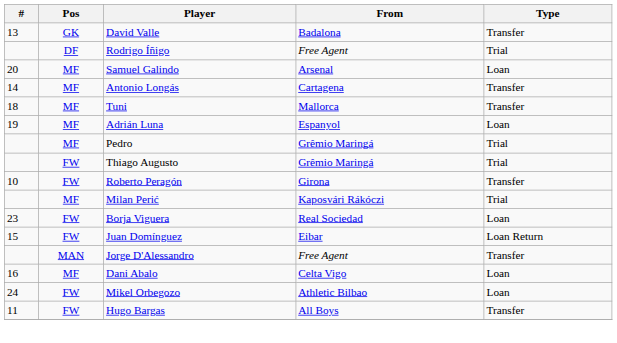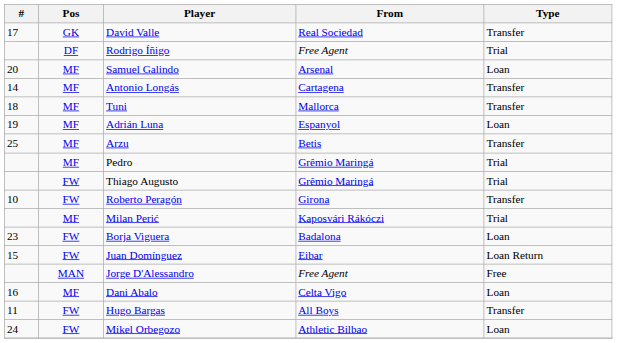 <table class="wikitable" style="width:65%; text-align:center; font-size:95%; text-align:left;">
 <tr>
 <th>#</th>
 <th>Pos</th>
 <th>Player</th>
 <th>From</th>
 <th>Type</th>
 </tr>
 <tr>
-<td>13</td>
+<td>17</td>
 <td style="text-align:center;"><a href='#'>GK</a></td>
 <td> <a href='#'>David Valle</a></td>
-<td> <a href='#'>Badalona</a></td>
+<td> <a href='#'>Real Sociedad</a></td>
 <td>Transfer</td>
 </tr>
 <tr>
 <td></td>
 <td style="text-align:center;"><a href='#'>DF</a></td>
 <td> <a href='#'>Rodrigo Íñigo</a></td>
 <td><em>Free Agent</em></td>
 <td>Trial</td>
 </tr>
 <tr>
 <td>20</td>
 <td style="text-align:center;"><a href='#'>MF</a></td>
 <td> <a href='#'>Samuel Galindo</a></td>
 <td> <a href='#'>Arsenal</a></td>
 <td>Loan</td>
 </tr>
 <tr>
 <td>14</td>
 <td style="text-align:center;"><a href='#'>MF</a></td>
 <td> <a href='#'>Antonio Longás</a></td>
 <td> <a href='#'>Cartagena</a></td>
 <td>Transfer</td>
 </tr>
 <tr>
 <td>18</td>
 <td style="text-align:center;"><a href='#'>MF</a></td>
 <td> <a href='#'>Tuni</a></td>
 <td> <a href='#'>Mallorca</a></td>
 <td>Transfer</td>
 </tr>
 <tr>
 <td>19</td>
 <td style="text-align:center;"><a href='#'>MF</a></td>
 <td> <a href='#'>Adrián Luna</a></td>
 <td> <a href='#'>Espanyol</a></td>
 <td>Loan</td>
 </tr>
 <tr>
+<td>25</td>
+<td style="text-align:center;"><a href='#'>MF</a></td>
+<td> <a href='#'>Arzu</a></td>
+<td> <a href='#'>Betis</a></td>
+<td>Transfer</td>
+</tr>
+<tr>
 <td></td>
 <td style="text-align:center;"><a href='#'>MF</a></td>
 <td> Pedro</td>
 <td> <a href='#'>Grêmio Maringá</a></td>
 <td>Trial</td>
 </tr>
 <tr>
 <td></td>
 <td style="text-align:center;"><a href='#'>FW</a></td>
 <td> Thiago Augusto</td>
 <td> <a href='#'>Grêmio Maringá</a></td>
 <td>Trial</td>
 </tr>
 <tr>
 <td>10</td>
 <td style="text-align:center;"><a href='#'>FW</a></td>
 <td> <a href='#'>Roberto Peragón</a></td>
 <td> <a href='#'>Girona</a></td>
 <td>Transfer</td>
 </tr>
 <tr>
 <td></td>
 <td style="text-align:center;"><a href='#'>MF</a></td>
 <td> <a href='#'>Milan Perić</a></td>
 <td> <a href='#'>Kaposvári Rákóczi</a></td>
 <td>Trial</td>
 </tr>
 <tr>
 <td>23</td>
 <td style="text-align:center;"><a href='#'>FW</a></td>
 <td> <a href='#'>Borja Viguera</a></td>
-<td> <a href='#'>Real Sociedad</a></td>
+<td> <a href='#'>Badalona</a></td>
 <td>Loan</td>
 </tr>
 <tr>
 <td>15</td>
 <td style="text-align:center;"><a href='#'>FW</a></td>
 <td> <a href='#'>Juan Domínguez</a></td>
 <td> <a href='#'>Eibar</a></td>
 <td>Loan Return</td>
 </tr>
 <tr>
 <td></td>
 <td style="text-align:center;"><a href='#'>MAN</a></td>
 <td> <a href='#'>Jorge D'Alessandro</a></td>
 <td><em>Free Agent</em></td>
-<td>Transfer</td>
+<td>Free</td>
 </tr>
 <tr>
 <td>16</td>
 <td style="text-align:center;"><a href='#'>MF</a></td>
 <td> <a href='#'>Dani Abalo</a></td>
 <td> <a href='#'>Celta Vigo</a></td>
-<td>Loan</td>
-</tr>
-<tr>
-<td>24</td>
-<td style="text-align:center;"><a href='#'>FW</a></td>
-<td> <a href='#'>Mikel Orbegozo</a></td>
-<td> <a href='#'>Athletic Bilbao</a></td>
 <td>Loan</td>
 </tr>
 <tr>
 <td>11</td>
 <td style="text-align:center;"><a href='#'>FW</a></td>
 <td> <a href='#'>Hugo Bargas</a></td>
 <td> <a href='#'>All Boys</a></td>
 <td>Transfer</td>
 </tr>
 <tr>
+<td>24</td>
+<td style="text-align:center;"><a href='#'>FW</a></td>
+<td> <a href='#'>Mikel Orbegozo</a></td>
+<td> <a href='#'>Athletic Bilbao</a></td>
+<td>Loan</td>
+</tr>
+<tr>
 </tr>
 </table>
